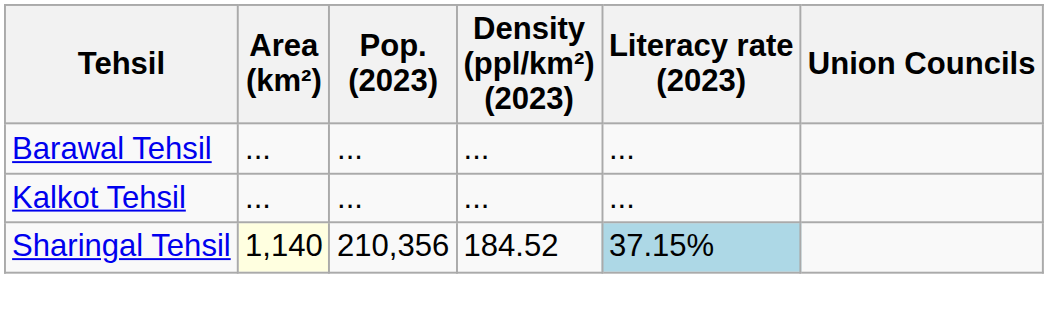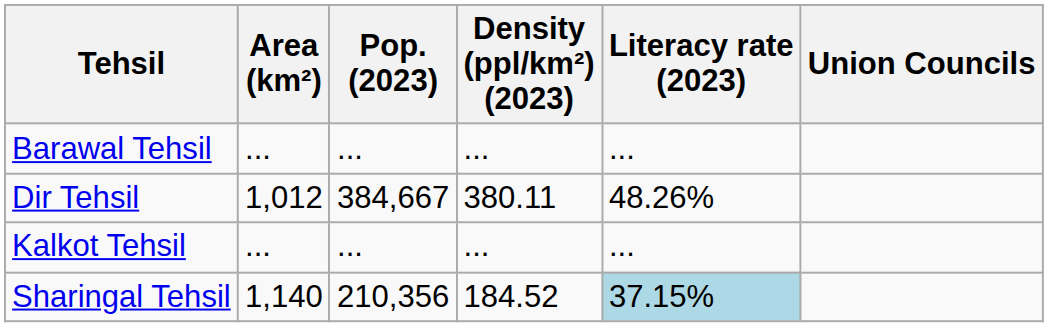 <table class="wikitable sortable static-row-numbers static-row-header-hash">
 <tr>
 <th>Tehsil</th>
 <th>Area<br>(km²)</th>
 <th>Pop.<br>(2023)</th>
 <th>Density<br>(ppl/km²)<br>(2023)</th>
 <th>Literacy rate<br>(2023)</th>
 <th>Union Councils</th>
 </tr>
 <tr>
 <td><a href='#'>Barawal Tehsil</a></td>
 <td>...</td>
 <td>...</td>
 <td>...</td>
 <td>...</td>
 <td></td>
 </tr>
 <tr>
+<td><a href='#'>Dir Tehsil</a></td>
+<td>1,012</td>
+<td>384,667</td>
+<td>380.11</td>
+<td>48.26%</td>
+<td></td>
+</tr>
+<tr>
 <td><a href='#'>Kalkot Tehsil</a></td>
 <td>...</td>
 <td>...</td>
 <td>...</td>
 <td>...</td>
 <td></td>
 </tr>
 <tr>
 <td><a href='#'>Sharingal Tehsil</a></td>
-<td style="background: lightyellow;">1,140</td>
+<td>1,140</td>
 <td>210,356</td>
 <td>184.52</td>
 <td style="background: lightblue;">37.15%</td>
 <td></td>
 </tr>
 </table>
